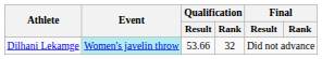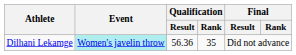 <table class=wikitable style="font-size:90%">
 <tr>
 <th rowspan="2">Athlete</th>
 <th rowspan="2">Event</th>
 <th colspan="2">Qualification</th>
 <th colspan="2">Final</th>
 </tr>
 <tr style="font-size:95%">
 <th>Result</th>
 <th>Rank</th>
 <th>Result</th>
 <th>Rank</th>
 </tr>
 <tr align=center>
 <td align=left><a href='#'>Dilhani Lekamge</a></td>
 <td align=left style="background: paleturquoise;"><a href='#'>Women's javelin throw</a></td>
-<td>53.66</td>
-<td>32</td>
+<td>56.36</td>
+<td>35</td>
 <td colspan=2>Did not advance</td>
 </tr>
 </table>
